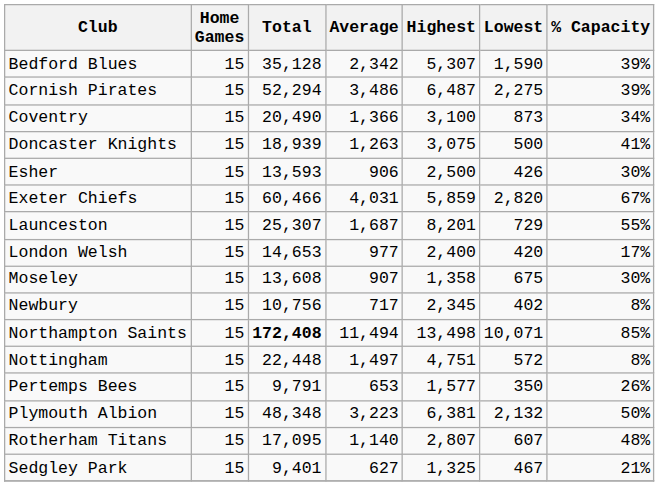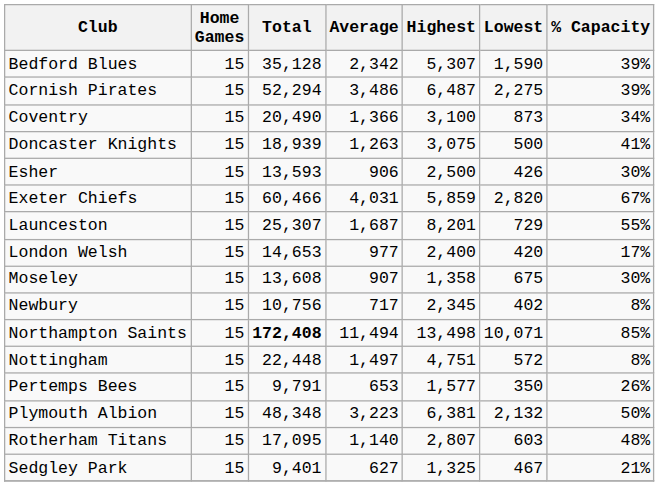 <table class="wikitable sortable" style="text-align:right">
 <tr>
 <th>Club</th>
 <th>Home<br>Games</th>
 <th>Total</th>
 <th>Average</th>
 <th>Highest</th>
 <th>Lowest</th>
 <th>% Capacity</th>
 </tr>
 <tr>
 <td style="text-align:left">Bedford Blues</td>
 <td>15</td>
 <td>35,128</td>
 <td>2,342</td>
 <td>5,307</td>
 <td>1,590</td>
 <td>39%</td>
 </tr>
 <tr>
 <td style="text-align:left">Cornish Pirates</td>
 <td>15</td>
 <td>52,294</td>
 <td>3,486</td>
 <td>6,487</td>
 <td>2,275</td>
 <td>39%</td>
 </tr>
 <tr>
 <td style="text-align:left">Coventry</td>
 <td>15</td>
 <td>20,490</td>
 <td>1,366</td>
 <td>3,100</td>
 <td>873</td>
 <td>34%</td>
 </tr>
 <tr>
 <td style="text-align:left">Doncaster Knights</td>
 <td>15</td>
 <td>18,939</td>
 <td>1,263</td>
 <td>3,075</td>
 <td>500</td>
 <td>41%</td>
 </tr>
 <tr>
 <td style="text-align:left">Esher</td>
 <td>15</td>
 <td>13,593</td>
 <td>906</td>
 <td>2,500</td>
 <td>426</td>
 <td>30%</td>
 </tr>
 <tr>
 <td style="text-align:left">Exeter Chiefs</td>
 <td>15</td>
 <td>60,466</td>
 <td>4,031</td>
 <td>5,859</td>
 <td>2,820</td>
 <td>67%</td>
 </tr>
 <tr>
 <td style="text-align:left">Launceston</td>
 <td>15</td>
 <td>25,307</td>
 <td>1,687</td>
 <td>8,201</td>
 <td>729</td>
 <td>55%</td>
 </tr>
 <tr>
 <td style="text-align:left">London Welsh</td>
 <td>15</td>
 <td>14,653</td>
 <td>977</td>
 <td>2,400</td>
 <td>420</td>
 <td>17%</td>
 </tr>
 <tr>
 <td style="text-align:left">Moseley</td>
 <td>15</td>
 <td>13,608</td>
 <td>907</td>
 <td>1,358</td>
 <td>675</td>
 <td>30%</td>
 </tr>
 <tr>
 <td style="text-align:left">Newbury</td>
 <td>15</td>
 <td>10,756</td>
 <td>717</td>
 <td>2,345</td>
 <td>402</td>
 <td>8%</td>
 </tr>
 <tr>
 <td style="text-align:left">Northampton Saints</td>
 <td>15</td>
 <td><strong>172,408</strong></td>
 <td>11,494</td>
 <td>13,498</td>
 <td>10,071</td>
 <td>85%</td>
 </tr>
 <tr>
 <td style="text-align:left">Nottingham</td>
 <td>15</td>
 <td>22,448</td>
 <td>1,497</td>
 <td>4,751</td>
 <td>572</td>
 <td>8%</td>
 </tr>
 <tr>
 <td style="text-align:left">Pertemps Bees</td>
 <td>15</td>
 <td>9,791</td>
 <td>653</td>
 <td>1,577</td>
 <td>350</td>
 <td>26%</td>
 </tr>
 <tr>
 <td style="text-align:left">Plymouth Albion</td>
 <td>15</td>
 <td>48,348</td>
 <td>3,223</td>
 <td>6,381</td>
 <td>2,132</td>
 <td>50%</td>
 </tr>
 <tr>
 <td style="text-align:left">Rotherham Titans</td>
 <td>15</td>
 <td>17,095</td>
 <td>1,140</td>
 <td>2,807</td>
-<td>607</td>
+<td>603</td>
 <td>48%</td>
 </tr>
 <tr>
 <td style="text-align:left">Sedgley Park</td>
 <td>15</td>
 <td>9,401</td>
 <td>627</td>
 <td>1,325</td>
 <td>467</td>
 <td>21%</td>
 </tr>
 <tr>
 </tr>
 </table>
